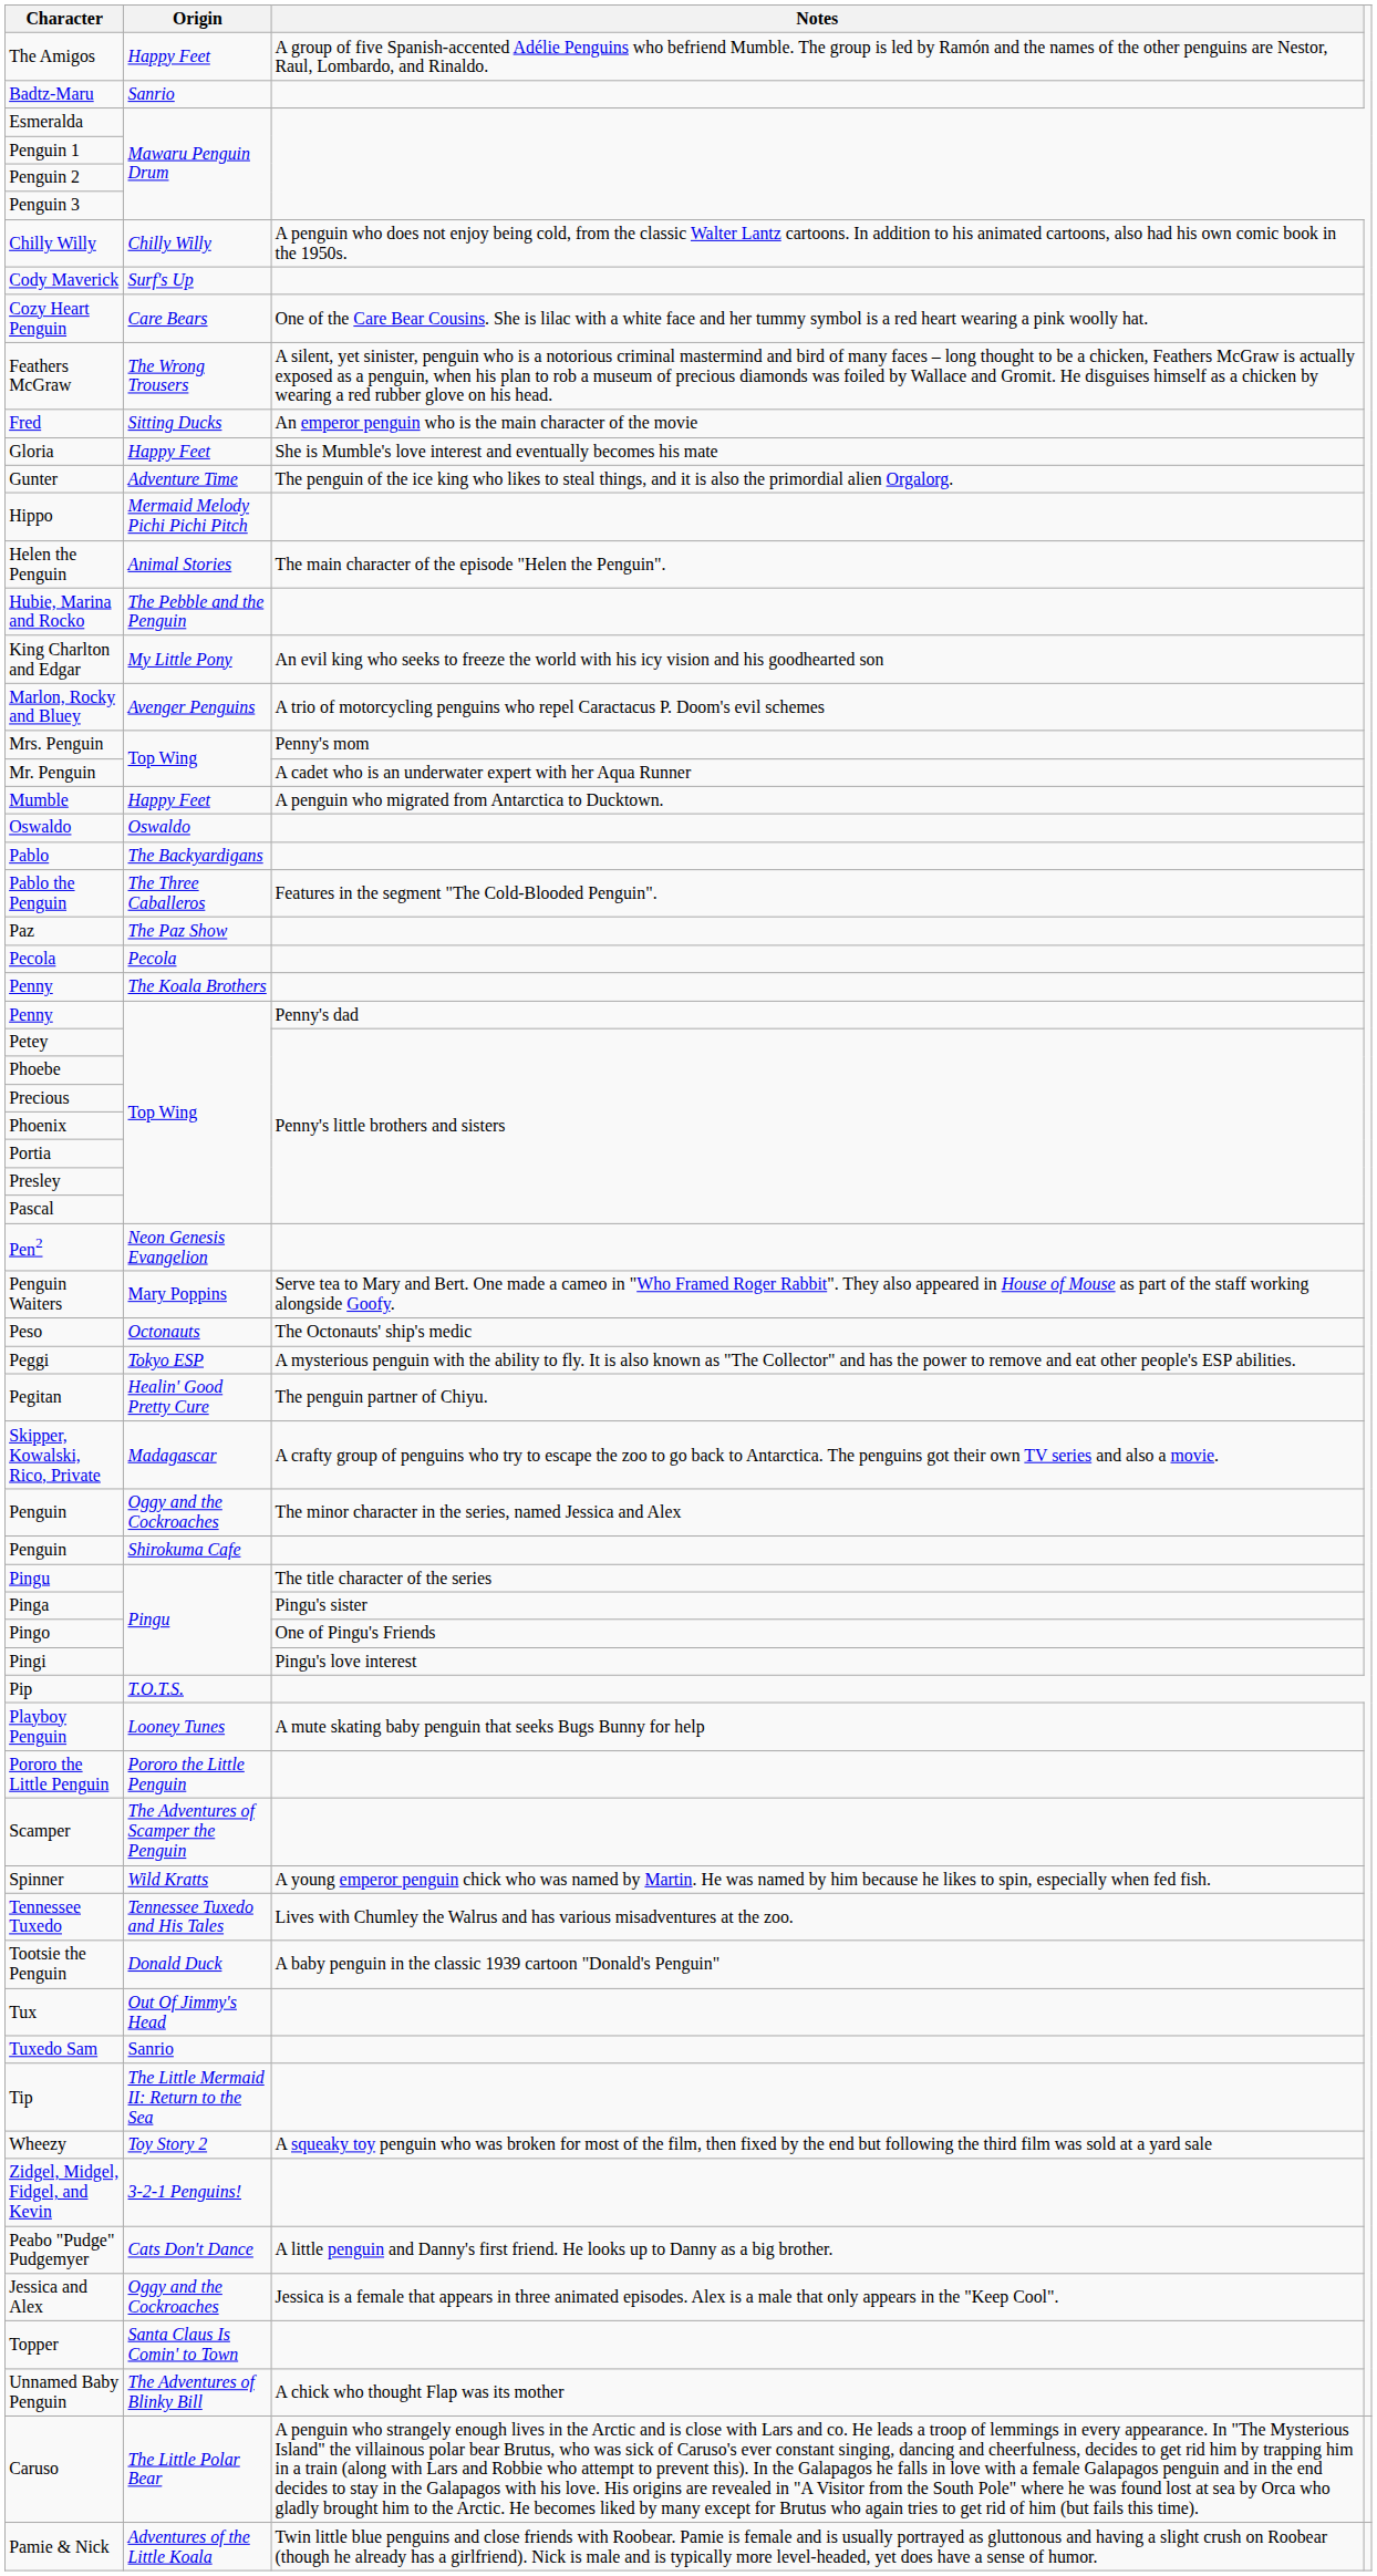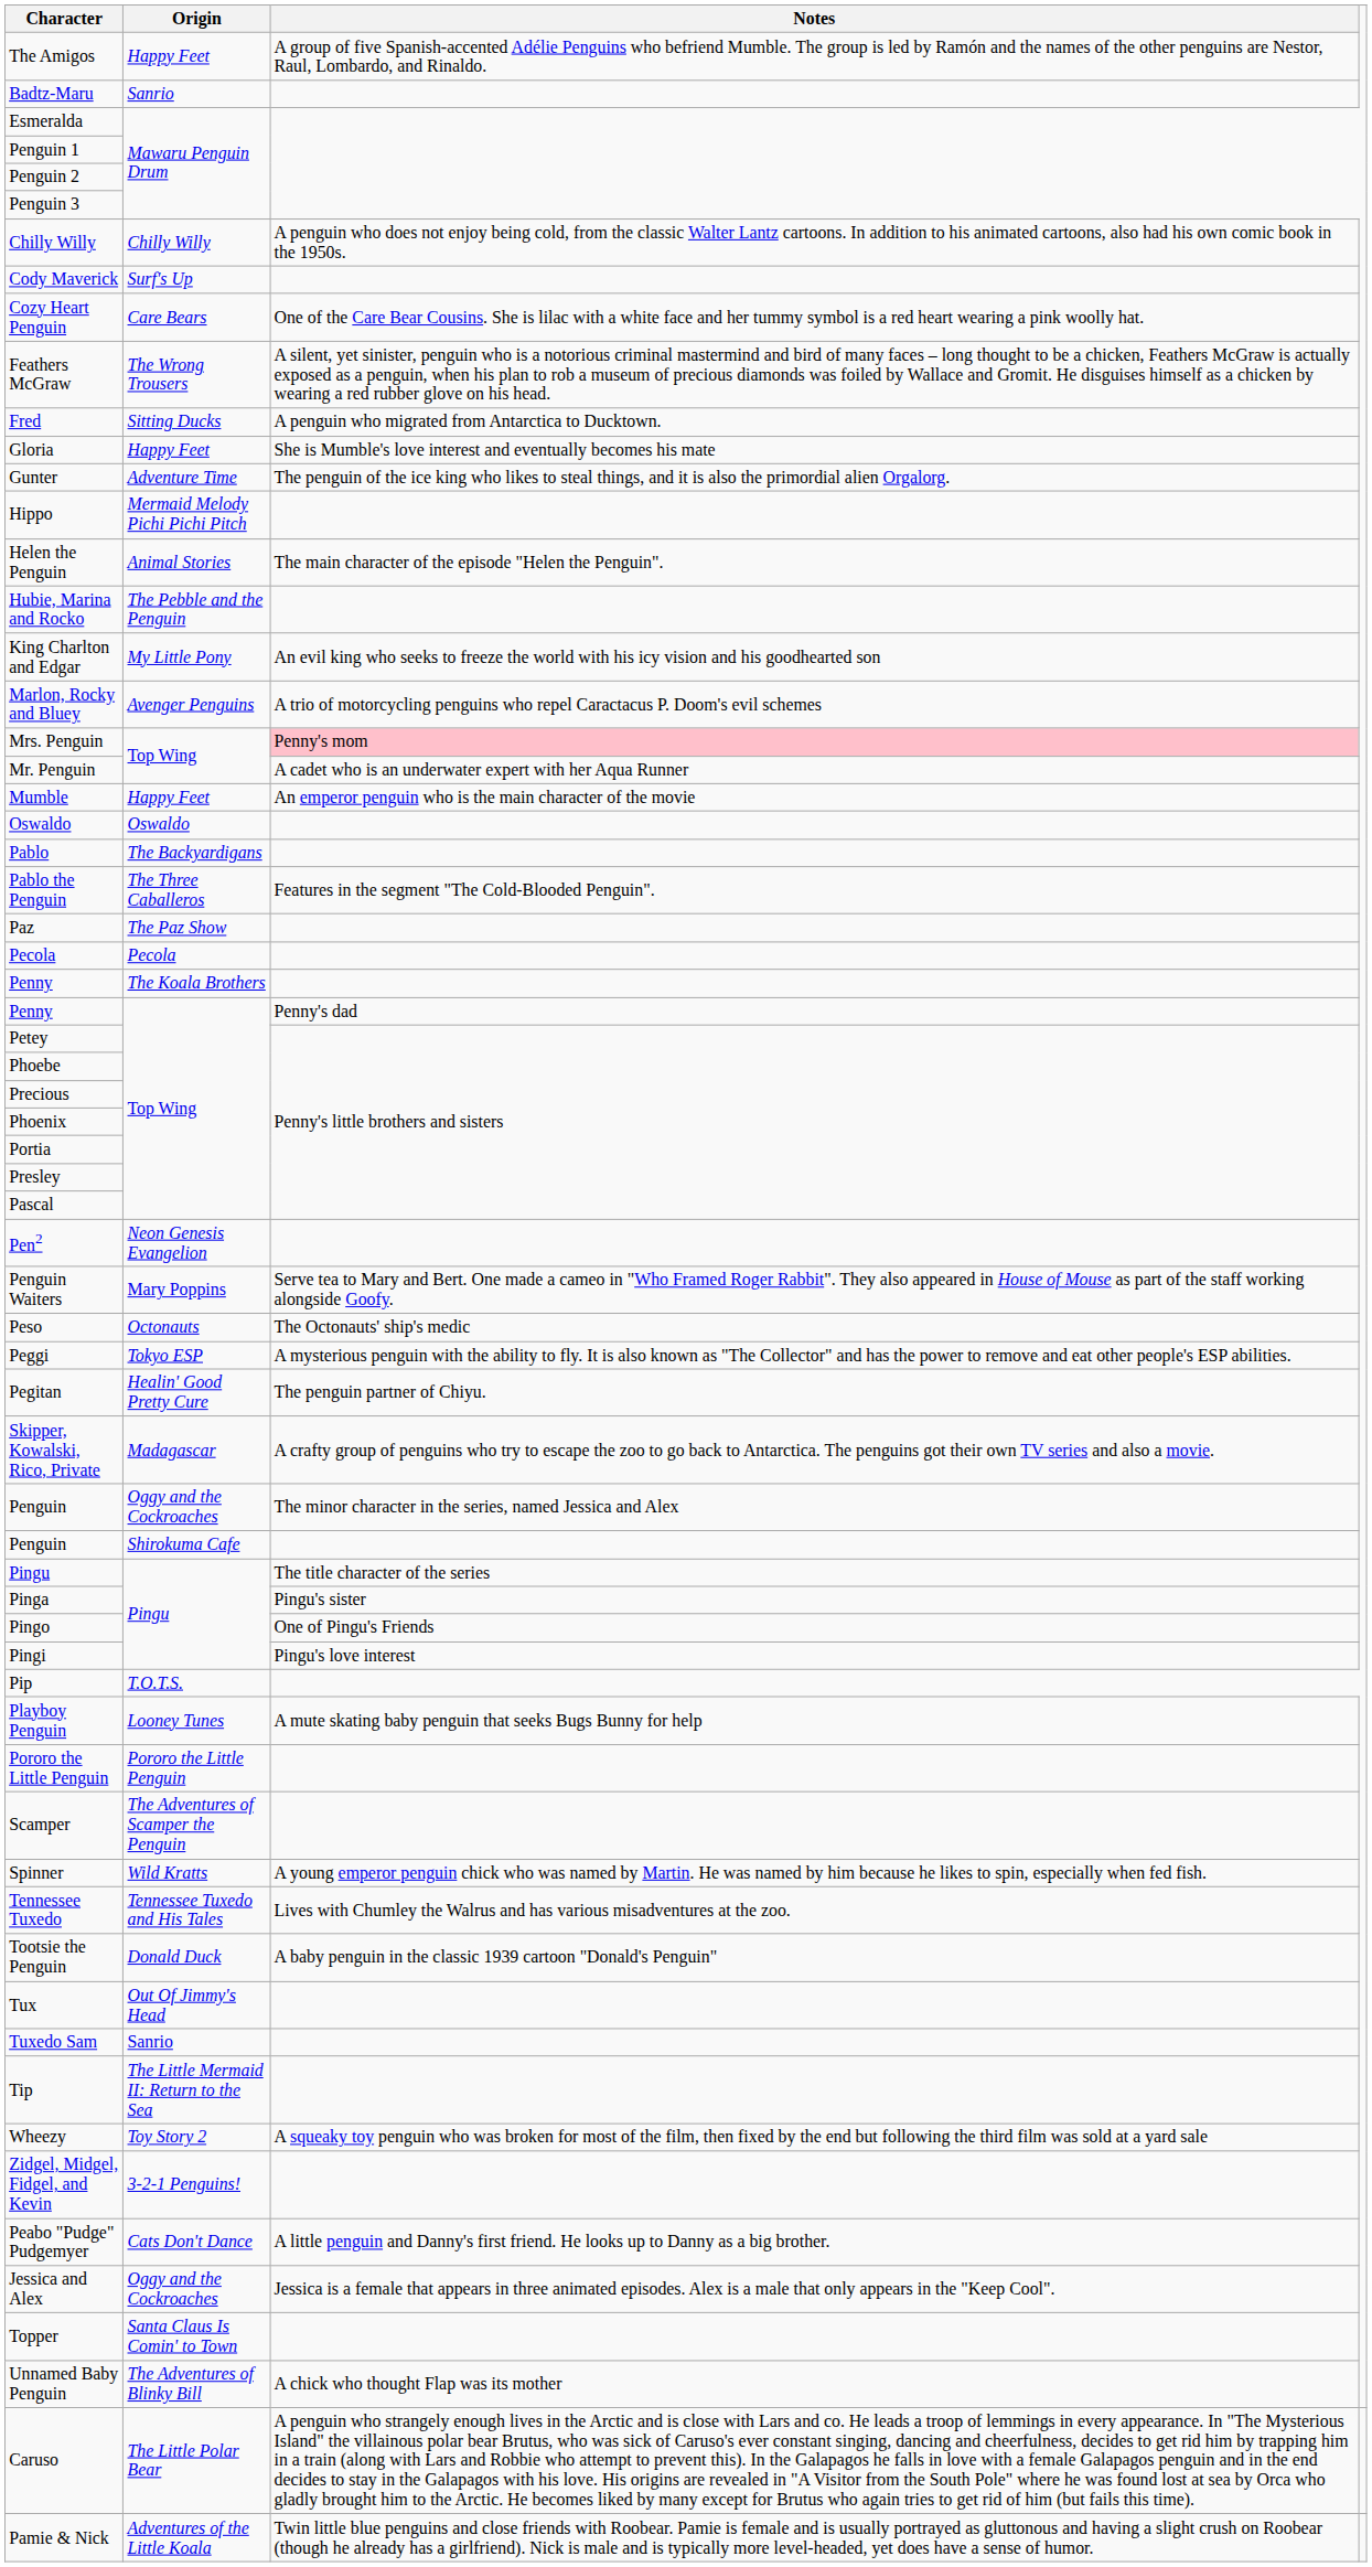 <table class="wikitable sortable">
 <tr>
 <th>Character</th>
 <th>Origin</th>
 <th>Notes</th>
 </tr>
 <tr>
 <td>The Amigos</td>
 <td><em><a href='#'>Happy Feet</a></em></td>
 <td>A group of five Spanish-accented <a href='#'>Adélie Penguins</a> who befriend Mumble. The group is led by Ramón and the names of the other penguins are Nestor, Raul, Lombardo, and Rinaldo.</td>
 </tr>
 <tr>
 <td><a href='#'>Badtz-Maru</a></td>
 <td><em><a href='#'>Sanrio</a></em></td>
 <td></td>
 </tr>
 <tr>
 <td>Esmeralda</td>
 <td rowspan="4"><em><a href='#'>Mawaru Penguin Drum</a></em></td>
 </tr>
 <tr>
 <td>Penguin 1</td>
 </tr>
 <tr>
 <td>Penguin 2</td>
 </tr>
 <tr>
 <td>Penguin 3</td>
 </tr>
 <tr>
 <td><a href='#'>Chilly Willy</a></td>
 <td><em><a href='#'>Chilly Willy</a></em></td>
 <td>A penguin who does not enjoy being cold, from the classic <a href='#'>Walter Lantz</a> cartoons. In addition to his animated cartoons, also had his own comic book in the 1950s.</td>
 </tr>
 <tr>
 <td><a href='#'>Cody Maverick</a></td>
 <td><em><a href='#'>Surf's Up</a></em></td>
 <td></td>
 </tr>
 <tr>
 <td><a href='#'>Cozy Heart Penguin</a></td>
 <td><em><a href='#'>Care Bears</a></em></td>
 <td>One of the <a href='#'>Care Bear Cousins</a>. She is lilac with a white face and her tummy symbol is a red heart wearing a pink woolly hat.</td>
 </tr>
 <tr>
 <td>Feathers McGraw</td>
 <td><em><a href='#'>The Wrong Trousers</a></em></td>
 <td>A silent, yet sinister, penguin who is a notorious criminal mastermind and bird of many faces – long thought to be a chicken, Feathers McGraw is actually exposed as a penguin, when his plan to rob a museum of precious diamonds was foiled by Wallace and Gromit. He disguises himself as a chicken by wearing a red rubber glove on his head.</td>
 </tr>
 <tr>
 <td><a href='#'>Fred</a></td>
 <td><em><a href='#'>Sitting Ducks</a></em></td>
-<td>An <a href='#'>emperor penguin</a> who is the main character of the movie</td>
+<td>A penguin who migrated from Antarctica to Ducktown.</td>
 </tr>
 <tr>
 <td>Gloria</td>
 <td><em><a href='#'>Happy Feet</a></em></td>
 <td>She is Mumble's love interest and eventually becomes his mate</td>
 </tr>
 <tr>
 <td>Gunter</td>
 <td><em><a href='#'>Adventure Time</a></em></td>
 <td>The penguin of the ice king who likes to steal things, and it is also the primordial alien <a href='#'>Orgalorg</a>.</td>
 </tr>
 <tr>
 <td>Hippo</td>
 <td><em><a href='#'>Mermaid Melody Pichi Pichi Pitch</a></em></td>
 <td></td>
 </tr>
 <tr>
 <td>Helen the Penguin</td>
 <td><em><a href='#'>Animal Stories</a></em></td>
 <td>The main character of the episode "Helen the Penguin".</td>
 </tr>
 <tr>
 <td><a href='#'>Hubie, Marina and Rocko</a></td>
 <td><em><a href='#'>The Pebble and the Penguin</a></em></td>
 <td></td>
 </tr>
 <tr>
 <td>King Charlton and Edgar</td>
 <td><em><a href='#'>My Little Pony</a></em></td>
 <td>An evil king who seeks to freeze the world with his icy vision and his goodhearted son</td>
 </tr>
 <tr>
 <td><a href='#'>Marlon, Rocky and Bluey</a></td>
 <td><em><a href='#'>Avenger Penguins</a></em></td>
 <td>A trio of motorcycling penguins who repel Caractacus P. Doom's evil schemes</td>
 </tr>
 <tr>
 <td>Mrs. Penguin</td>
 <td rowspan="2"><a href='#'>Top Wing</a></td>
-<td>Penny's mom</td>
+<td style="background: pink;">Penny's mom</td>
 </tr>
 <tr>
 <td>Mr. Penguin</td>
 <td rowspan="1">A cadet who is an underwater expert with her Aqua Runner</td>
 </tr>
 <tr>
 <td><a href='#'>Mumble</a></td>
 <td><em><a href='#'>Happy Feet</a></em></td>
-<td>A penguin who migrated from Antarctica to Ducktown.</td>
+<td>An <a href='#'>emperor penguin</a> who is the main character of the movie</td>
 </tr>
 <tr>
 <td><a href='#'>Oswaldo</a></td>
 <td><em><a href='#'>Oswaldo</a></em></td>
 <td></td>
 </tr>
 <tr>
 <td><a href='#'>Pablo</a></td>
 <td><em><a href='#'>The Backyardigans</a></em></td>
 <td></td>
 </tr>
 <tr>
 <td><a href='#'>Pablo the Penguin</a></td>
 <td><em><a href='#'>The Three Caballeros</a></em></td>
 <td>Features in the segment "The Cold-Blooded Penguin".</td>
 </tr>
 <tr>
 <td>Paz</td>
 <td><em><a href='#'>The Paz Show</a></em></td>
 <td></td>
 </tr>
 <tr>
 <td><a href='#'>Pecola</a></td>
 <td><em><a href='#'>Pecola</a></em></td>
 <td></td>
 </tr>
 <tr>
 <td><a href='#'>Penny</a></td>
 <td><em><a href='#'>The Koala Brothers</a></em></td>
 <td></td>
 </tr>
 <tr>
 <td><a href='#'>Penny</a></td>
 <td rowspan="8"><a href='#'>Top Wing</a></td>
 <td>Penny's dad</td>
 </tr>
 <tr>
 <td>Petey</td>
 <td rowspan="7">Penny's little brothers and sisters</td>
 </tr>
 <tr>
 <td>Phoebe</td>
 </tr>
 <tr>
 <td>Precious</td>
 </tr>
 <tr>
 <td>Phoenix</td>
 </tr>
 <tr>
 <td>Portia</td>
 </tr>
 <tr>
 <td>Presley</td>
 </tr>
 <tr>
 <td>Pascal</td>
 </tr>
 <tr>
 <td><a href='#'>Pen<sup>2</sup></a></td>
 <td><em><a href='#'>Neon Genesis Evangelion</a></em></td>
 <td></td>
 </tr>
 <tr>
 <td>Penguin Waiters</td>
 <td><a href='#'>Mary Poppins</a></td>
 <td>Serve tea to Mary and Bert. One made a cameo in "<a href='#'>Who Framed Roger Rabbit</a>". They also appeared in <em><a href='#'>House of Mouse</a></em> as part of the staff working alongside <a href='#'>Goofy</a>.</td>
 </tr>
 <tr>
 <td>Peso</td>
 <td><em><a href='#'>Octonauts</a></em></td>
 <td>The Octonauts' ship's medic</td>
 </tr>
 <tr>
 <td>Peggi</td>
 <td><em><a href='#'>Tokyo ESP</a></em></td>
 <td>A mysterious penguin with the ability to fly. It is also known as "The Collector" and has the power to remove and eat other people's ESP abilities.</td>
 </tr>
 <tr>
 <td>Pegitan</td>
 <td><em><a href='#'>Healin' Good Pretty Cure</a></em></td>
 <td>The penguin partner of Chiyu.</td>
 </tr>
 <tr>
 <td><a href='#'>Skipper, Kowalski, Rico, Private</a></td>
 <td><em><a href='#'>Madagascar</a></em></td>
 <td>A crafty group of penguins who try to escape the zoo to go back to Antarctica. The penguins got their own <a href='#'>TV series</a> and also a <a href='#'>movie</a>.</td>
 </tr>
 <tr>
 <td>Penguin</td>
 <td><em><a href='#'>Oggy and the Cockroaches</a></em></td>
 <td>The minor character in the series, named Jessica and Alex</td>
 </tr>
 <tr>
 <td>Penguin</td>
 <td><em><a href='#'>Shirokuma Cafe</a></em></td>
 <td></td>
 </tr>
 <tr>
 <td><a href='#'>Pingu</a></td>
 <td rowspan="4"><em><a href='#'>Pingu</a></em></td>
 <td>The title character of the series</td>
 </tr>
 <tr>
 <td>Pinga</td>
 <td>Pingu's sister</td>
 </tr>
 <tr>
 <td>Pingo</td>
 <td>One of Pingu's Friends</td>
 </tr>
 <tr>
 <td>Pingi</td>
 <td>Pingu's love interest</td>
 </tr>
 <tr>
 <td>Pip</td>
 <td><em><a href='#'>T.O.T.S.</a></em></td>
 </tr>
 <tr>
 <td><a href='#'>Playboy Penguin</a></td>
 <td><em><a href='#'>Looney Tunes</a></em></td>
 <td>A mute skating baby penguin that seeks Bugs Bunny for help</td>
 </tr>
 <tr>
 <td><a href='#'>Pororo the Little Penguin</a></td>
 <td><em><a href='#'>Pororo the Little Penguin</a></em></td>
 <td></td>
 </tr>
 <tr>
 <td>Scamper</td>
 <td><em><a href='#'>The Adventures of Scamper the Penguin</a></em></td>
 <td></td>
 </tr>
 <tr>
 <td>Spinner</td>
 <td><em><a href='#'>Wild Kratts</a></em></td>
 <td>A young <a href='#'>emperor penguin</a> chick who was named by <a href='#'>Martin</a>. He was named by him because he likes to spin, especially when fed fish.</td>
 </tr>
 <tr>
 <td><a href='#'>Tennessee Tuxedo</a></td>
 <td><em><a href='#'>Tennessee Tuxedo and His Tales</a></em></td>
 <td>Lives with Chumley the Walrus and has various misadventures at the zoo.</td>
 </tr>
 <tr>
 <td>Tootsie the Penguin</td>
 <td><em><a href='#'>Donald Duck</a></em></td>
 <td>A baby penguin in the classic 1939 cartoon "Donald's Penguin"</td>
 </tr>
 <tr>
 <td>Tux</td>
 <td><em><a href='#'>Out Of Jimmy's Head</a></em></td>
 <td></td>
 </tr>
 <tr>
 <td><a href='#'>Tuxedo Sam</a></td>
 <td><a href='#'>Sanrio</a></td>
 <td></td>
 </tr>
 <tr>
 <td>Tip</td>
 <td><em><a href='#'>The Little Mermaid II: Return to the Sea</a></em></td>
 <td></td>
 </tr>
 <tr>
 <td>Wheezy</td>
 <td><em><a href='#'>Toy Story 2</a></em></td>
 <td>A <a href='#'>squeaky toy</a> penguin who was broken for most of the film, then fixed by the end but following the third film was sold at a yard sale</td>
 </tr>
 <tr>
 <td><a href='#'>Zidgel, Midgel, Fidgel, and Kevin</a></td>
 <td><em><a href='#'>3-2-1 Penguins!</a></em></td>
 <td></td>
 </tr>
 <tr>
 <td>Peabo "Pudge" Pudgemyer</td>
 <td><em><a href='#'>Cats Don't Dance</a></em></td>
 <td>A little <a href='#'>penguin</a> and Danny's first friend. He looks up to Danny as a big brother.</td>
 </tr>
 <tr>
 <td>Jessica and Alex</td>
 <td><em><a href='#'>Oggy and the Cockroaches</a></em></td>
 <td>Jessica is a female that appears in three animated episodes. Alex is a male that only appears in the "Keep Cool".</td>
 </tr>
 <tr>
 <td>Topper</td>
 <td><em><a href='#'>Santa Claus Is Comin' to Town</a></em></td>
 <td></td>
 </tr>
 <tr>
 <td>Unnamed Baby Penguin</td>
 <td><em><a href='#'>The Adventures of Blinky Bill</a></em></td>
 <td>A chick who thought Flap was its mother</td>
 </tr>
 <tr>
 <td>Caruso</td>
 <td><em><a href='#'>The Little Polar Bear</a></em></td>
 <td>A penguin who strangely enough lives in the Arctic and is close with Lars and co. He leads a troop of lemmings in every appearance. In "The Mysterious Island" the villainous polar bear Brutus, who was sick of Caruso's ever constant singing, dancing and cheerfulness, decides to get rid him by trapping him in a train (along with Lars and Robbie who attempt to prevent this). In the Galapagos he falls in love with a female Galapagos penguin and in the end decides to stay in the Galapagos with his love. His origins are revealed in "A Visitor from the South Pole" where he was found lost at sea by Orca who gladly brought him to the Arctic. He becomes liked by many except for Brutus who again tries to get rid of him (but fails this time).</td>
 <td></td>
 </tr>
 <tr>
 <td>Pamie & Nick</td>
 <td><em><a href='#'>Adventures of the Little Koala</a></em></td>
 <td>Twin little blue penguins and close friends with Roobear. Pamie is female and is usually portrayed as gluttonous and having a slight crush on Roobear (though he already has a girlfriend). Nick is male and is typically more level-headed, yet does have a sense of humor.</td>
 </tr>
 </table>
